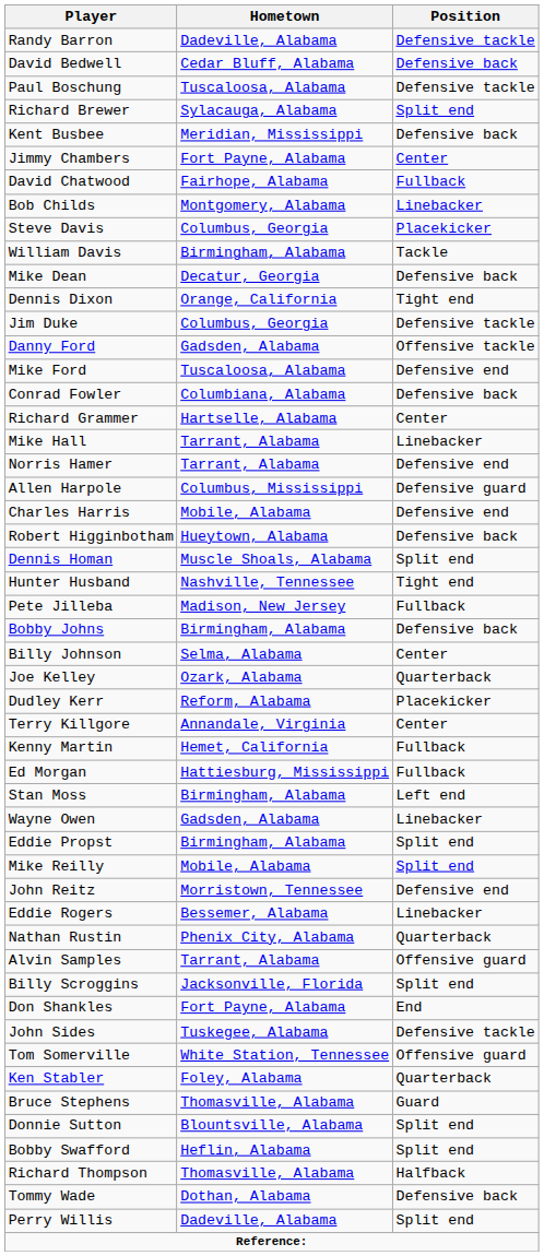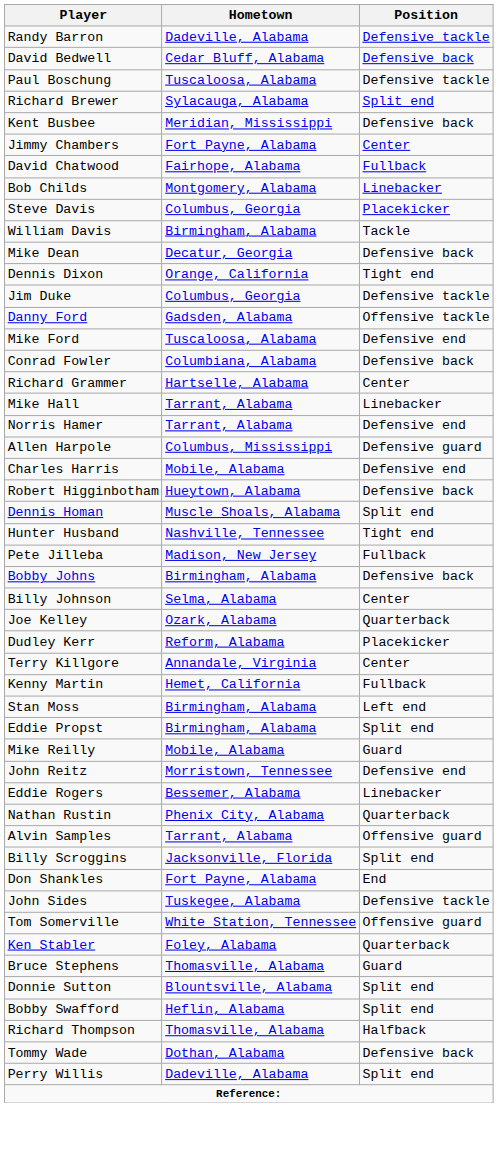 <table class="wikitable" border="1">
 <tr ;>
 <th>Player</th>
 <th>Hometown</th>
 <th>Position</th>
 </tr>
 <tr>
 <td>Randy Barron</td>
 <td><a href='#'>Dadeville, Alabama</a></td>
 <td><a href='#'>Defensive tackle</a></td>
 </tr>
 <tr>
 <td>David Bedwell</td>
 <td><a href='#'>Cedar Bluff, Alabama</a></td>
 <td><a href='#'>Defensive back</a></td>
 </tr>
 <tr>
 <td>Paul Boschung</td>
 <td><a href='#'>Tuscaloosa, Alabama</a></td>
 <td>Defensive tackle</td>
 </tr>
 <tr>
 <td>Richard Brewer</td>
 <td><a href='#'>Sylacauga, Alabama</a></td>
 <td><a href='#'>Split end</a></td>
 </tr>
 <tr>
 <td>Kent Busbee</td>
 <td><a href='#'>Meridian, Mississippi</a></td>
 <td>Defensive back</td>
 </tr>
 <tr>
 <td>Jimmy Chambers</td>
 <td><a href='#'>Fort Payne, Alabama</a></td>
 <td><a href='#'>Center</a></td>
 </tr>
 <tr>
 <td>David Chatwood</td>
 <td><a href='#'>Fairhope, Alabama</a></td>
 <td><a href='#'>Fullback</a></td>
 </tr>
 <tr>
 <td>Bob Childs</td>
 <td><a href='#'>Montgomery, Alabama</a></td>
 <td><a href='#'>Linebacker</a></td>
 </tr>
 <tr>
 <td>Steve Davis</td>
 <td><a href='#'>Columbus, Georgia</a></td>
 <td><a href='#'>Placekicker</a></td>
 </tr>
 <tr>
 <td>William Davis</td>
 <td><a href='#'>Birmingham, Alabama</a></td>
 <td>Tackle</td>
 </tr>
 <tr>
 <td>Mike Dean</td>
 <td><a href='#'>Decatur, Georgia</a></td>
 <td>Defensive back</td>
 </tr>
 <tr>
 <td>Dennis Dixon</td>
 <td><a href='#'>Orange, California</a></td>
 <td>Tight end</td>
 </tr>
 <tr>
 <td>Jim Duke</td>
 <td><a href='#'>Columbus, Georgia</a></td>
 <td>Defensive tackle</td>
 </tr>
 <tr>
 <td><a href='#'>Danny Ford</a></td>
 <td><a href='#'>Gadsden, Alabama</a></td>
 <td>Offensive tackle</td>
 </tr>
 <tr>
 <td>Mike Ford</td>
 <td><a href='#'>Tuscaloosa, Alabama</a></td>
 <td>Defensive end</td>
 </tr>
 <tr>
 <td>Conrad Fowler</td>
 <td><a href='#'>Columbiana, Alabama</a></td>
 <td>Defensive back</td>
 </tr>
 <tr>
 <td>Richard Grammer</td>
 <td><a href='#'>Hartselle, Alabama</a></td>
 <td>Center</td>
 </tr>
 <tr>
 <td>Mike Hall</td>
 <td><a href='#'>Tarrant, Alabama</a></td>
 <td>Linebacker</td>
 </tr>
 <tr>
 <td>Norris Hamer</td>
 <td><a href='#'>Tarrant, Alabama</a></td>
 <td>Defensive end</td>
 </tr>
 <tr>
 <td>Allen Harpole</td>
 <td><a href='#'>Columbus, Mississippi</a></td>
 <td>Defensive guard</td>
 </tr>
 <tr>
 <td>Charles Harris</td>
 <td><a href='#'>Mobile, Alabama</a></td>
 <td>Defensive end</td>
 </tr>
 <tr>
 <td>Robert Higginbotham</td>
 <td><a href='#'>Hueytown, Alabama</a></td>
 <td>Defensive back</td>
 </tr>
 <tr>
 <td><a href='#'>Dennis Homan</a></td>
 <td><a href='#'>Muscle Shoals, Alabama</a></td>
 <td>Split end</td>
 </tr>
 <tr>
 <td>Hunter Husband</td>
 <td><a href='#'>Nashville, Tennessee</a></td>
 <td>Tight end</td>
 </tr>
 <tr>
 <td>Pete Jilleba</td>
 <td><a href='#'>Madison, New Jersey</a></td>
 <td>Fullback</td>
 </tr>
 <tr>
 <td><a href='#'>Bobby Johns</a></td>
 <td><a href='#'>Birmingham, Alabama</a></td>
 <td>Defensive back</td>
 </tr>
 <tr>
 <td>Billy Johnson</td>
 <td><a href='#'>Selma, Alabama</a></td>
 <td>Center</td>
 </tr>
 <tr>
 <td>Joe Kelley</td>
 <td><a href='#'>Ozark, Alabama</a></td>
 <td>Quarterback</td>
 </tr>
 <tr>
 <td>Dudley Kerr</td>
 <td><a href='#'>Reform, Alabama</a></td>
 <td>Placekicker</td>
 </tr>
 <tr>
 <td>Terry Killgore</td>
 <td><a href='#'>Annandale, Virginia</a></td>
 <td>Center</td>
 </tr>
 <tr>
 <td>Kenny Martin</td>
 <td><a href='#'>Hemet, California</a></td>
 <td>Fullback</td>
 </tr>
 <tr>
-<td>Ed Morgan</td>
-<td><a href='#'>Hattiesburg, Mississippi</a></td>
-<td>Fullback</td>
-</tr>
-<tr>
 <td>Stan Moss</td>
 <td><a href='#'>Birmingham, Alabama</a></td>
 <td>Left end</td>
-</tr>
-<tr>
-<td>Wayne Owen</td>
-<td><a href='#'>Gadsden, Alabama</a></td>
-<td>Linebacker</td>
 </tr>
 <tr>
 <td>Eddie Propst</td>
 <td><a href='#'>Birmingham, Alabama</a></td>
 <td>Split end</td>
 </tr>
 <tr>
 <td>Mike Reilly</td>
 <td><a href='#'>Mobile, Alabama</a></td>
-<td><a href='#'>Split end</a></td>
+<td>Guard</td>
 </tr>
 <tr>
 <td>John Reitz</td>
 <td><a href='#'>Morristown, Tennessee</a></td>
 <td>Defensive end</td>
 </tr>
 <tr>
 <td>Eddie Rogers</td>
 <td><a href='#'>Bessemer, Alabama</a></td>
 <td>Linebacker</td>
 </tr>
 <tr>
 <td>Nathan Rustin</td>
 <td><a href='#'>Phenix City, Alabama</a></td>
 <td>Quarterback</td>
 </tr>
 <tr>
 <td>Alvin Samples</td>
 <td><a href='#'>Tarrant, Alabama</a></td>
 <td>Offensive guard</td>
 </tr>
 <tr>
 <td>Billy Scroggins</td>
 <td><a href='#'>Jacksonville, Florida</a></td>
 <td>Split end</td>
 </tr>
 <tr>
 <td>Don Shankles</td>
 <td><a href='#'>Fort Payne, Alabama</a></td>
 <td>End</td>
 </tr>
 <tr>
 <td>John Sides</td>
 <td><a href='#'>Tuskegee, Alabama</a></td>
 <td>Defensive tackle</td>
 </tr>
 <tr>
 <td>Tom Somerville</td>
 <td><a href='#'>White Station, Tennessee</a></td>
 <td>Offensive guard</td>
 </tr>
 <tr>
 <td><a href='#'>Ken Stabler</a></td>
 <td><a href='#'>Foley, Alabama</a></td>
 <td>Quarterback</td>
 </tr>
 <tr>
 <td>Bruce Stephens</td>
 <td><a href='#'>Thomasville, Alabama</a></td>
 <td>Guard</td>
 </tr>
 <tr>
 <td>Donnie Sutton</td>
 <td><a href='#'>Blountsville, Alabama</a></td>
 <td>Split end</td>
 </tr>
 <tr>
 <td>Bobby Swafford</td>
 <td><a href='#'>Heflin, Alabama</a></td>
 <td>Split end</td>
 </tr>
 <tr>
 <td>Richard Thompson</td>
 <td><a href='#'>Thomasville, Alabama</a></td>
 <td>Halfback</td>
 </tr>
 <tr>
 <td>Tommy Wade</td>
 <td><a href='#'>Dothan, Alabama</a></td>
 <td>Defensive back</td>
 </tr>
 <tr>
 <td>Perry Willis</td>
 <td><a href='#'>Dadeville, Alabama</a></td>
 <td>Split end</td>
 </tr>
 <tr>
 <td colspan="3" style="font-size: 8pt" align="center"><strong>Reference:</strong></td>
 </tr>
 </table>
